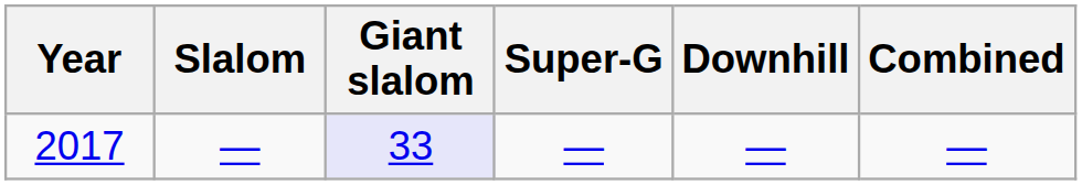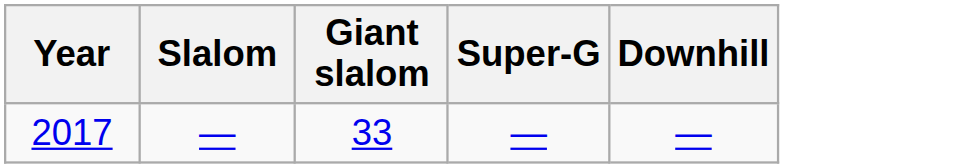 <table class=wikitable style="text-align:center">
 <tr>
 <th>  Year  </th>
 <th> Slalom </th>
 <th> Giant <br> slalom </th>
 <th>Super-G</th>
 <th>Downhill</th>
-<th>Combined</th>
 </tr>
 <tr>
 <td><a href='#'>2017</a></td>
 <td><a href='#'>—</a></td>
-<td style="background: lavender;"><a href='#'>33</a></td>
-<td><a href='#'>—</a></td>
+<td><a href='#'>33</a></td>
 <td><a href='#'>—</a></td>
 <td><a href='#'>—</a></td>
 </tr>
 </table>
